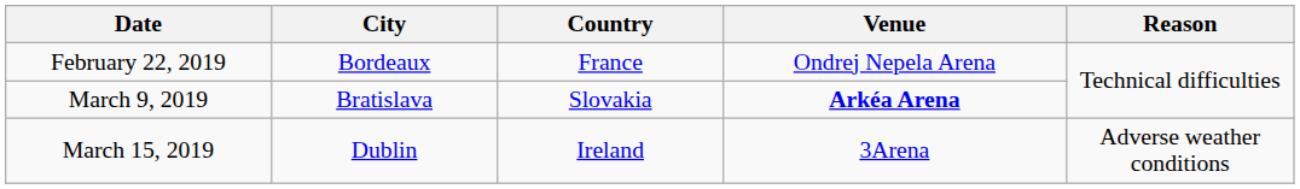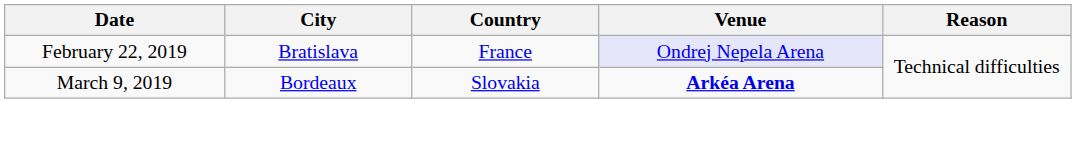 <table class="wikitable" style="text-align:center;">
 <tr>
 <th scope="col" style="width:12em;">Date</th>
 <th scope="col" style="width:10em;">City</th>
 <th scope="col" style="width:10em;">Country</th>
 <th scope="col" style="width:16em;">Venue</th>
 <th scope="col" style="width:10em;">Reason</th>
 </tr>
 <tr>
 <td>February 22, 2019</td>
-<td><a href='#'>Bordeaux</a></td>
+<td><a href='#'>Bratislava</a></td>
 <td><a href='#'>France</a></td>
-<td><a href='#'>Ondrej Nepela Arena</a></td>
+<td style="background: lavender;"><a href='#'>Ondrej Nepela Arena</a></td>
 <td rowspan="2">Technical difficulties</td>
 </tr>
 <tr>
 <td>March 9, 2019</td>
-<td><a href='#'>Bratislava</a></td>
+<td><a href='#'>Bordeaux</a></td>
 <td><a href='#'>Slovakia</a></td>
 <td><strong><a href='#'>Arkéa Arena</a></strong></td>
 </tr>
-<tr>
-<td>March 15, 2019</td>
-<td><a href='#'>Dublin</a></td>
-<td><a href='#'>Ireland</a></td>
-<td><a href='#'>3Arena</a></td>
-<td>Adverse weather conditions</td>
-</tr>
 </table>
